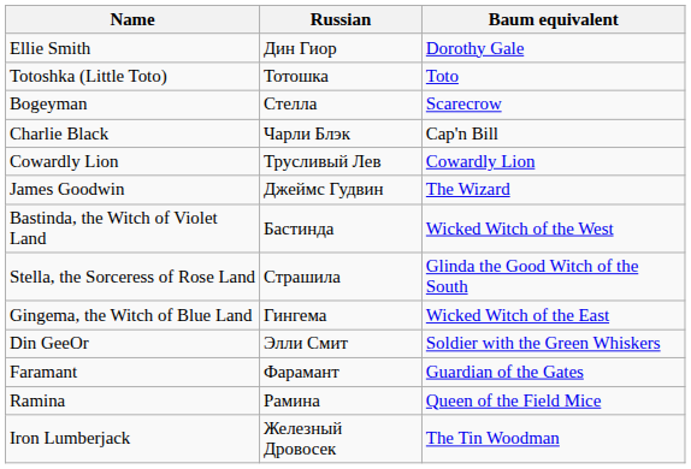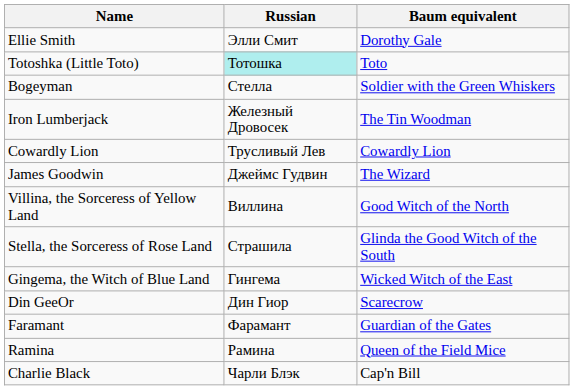 <table class="wikitable">
 <tr>
 <th>Name</th>
 <th>Russian</th>
 <th>Baum equivalent</th>
 </tr>
 <tr>
 <td>Ellie Smith</td>
-<td>Дин Гиор</td>
+<td>Элли Смит</td>
 <td><a href='#'>Dorothy Gale</a></td>
 </tr>
 <tr>
 <td>Totoshka (Little Toto)</td>
-<td>Тотошка</td>
+<td style="background: paleturquoise;">Тотошка</td>
 <td><a href='#'>Toto</a></td>
 </tr>
 <tr>
 <td>Bogeyman</td>
 <td>Стелла</td>
-<td><a href='#'>Scarecrow</a></td>
+<td><a href='#'>Soldier with the Green Whiskers</a></td>
 </tr>
 <tr>
-<td>Charlie Black</td>
-<td>Чарли Блэк</td>
-<td>Cap'n Bill</td>
+<td>Iron Lumberjack</td>
+<td>Железный Дровосек</td>
+<td><a href='#'>The Tin Woodman</a></td>
 </tr>
 <tr>
 <td>Cowardly Lion</td>
 <td>Трусливый Лев</td>
 <td><a href='#'>Cowardly Lion</a></td>
 </tr>
 <tr>
 <td>James Goodwin</td>
 <td>Джеймс Гудвин</td>
 <td><a href='#'>The Wizard</a></td>
 </tr>
 <tr>
-<td>Bastinda, the Witch of Violet Land</td>
-<td>Бастинда</td>
-<td><a href='#'>Wicked Witch of the West</a></td>
+<td>Villina, the Sorceress of Yellow Land</td>
+<td>Виллина</td>
+<td><a href='#'>Good Witch of the North</a></td>
 </tr>
 <tr>
 <td>Stella, the Sorceress of Rose Land</td>
 <td>Страшила</td>
 <td><a href='#'>Glinda the Good Witch of the South</a></td>
 </tr>
 <tr>
 <td>Gingema, the Witch of Blue Land</td>
 <td>Гингема</td>
 <td><a href='#'>Wicked Witch of the East</a></td>
 </tr>
 <tr>
 <td>Din GeeOr</td>
-<td>Элли Смит</td>
-<td><a href='#'>Soldier with the Green Whiskers</a></td>
+<td>Дин Гиор</td>
+<td><a href='#'>Scarecrow</a></td>
 </tr>
 <tr>
 <td>Faramant</td>
 <td>Фарамант</td>
 <td><a href='#'>Guardian of the Gates</a></td>
 </tr>
 <tr>
 <td>Ramina</td>
 <td>Рамина</td>
 <td><a href='#'>Queen of the Field Mice</a></td>
 </tr>
 <tr>
-<td>Iron Lumberjack</td>
-<td>Железный Дровосек</td>
-<td><a href='#'>The Tin Woodman</a></td>
+<td>Charlie Black</td>
+<td>Чарли Блэк</td>
+<td>Cap'n Bill</td>
 </tr>
 </table>
